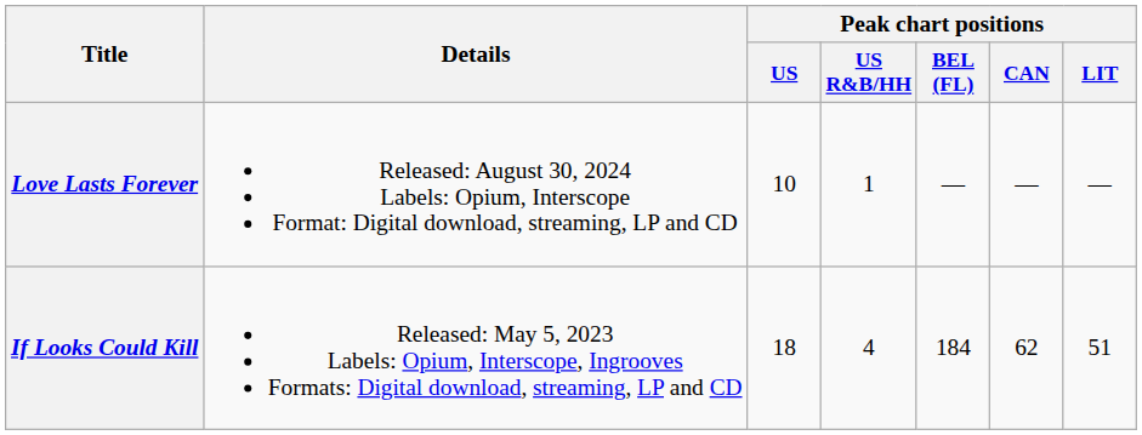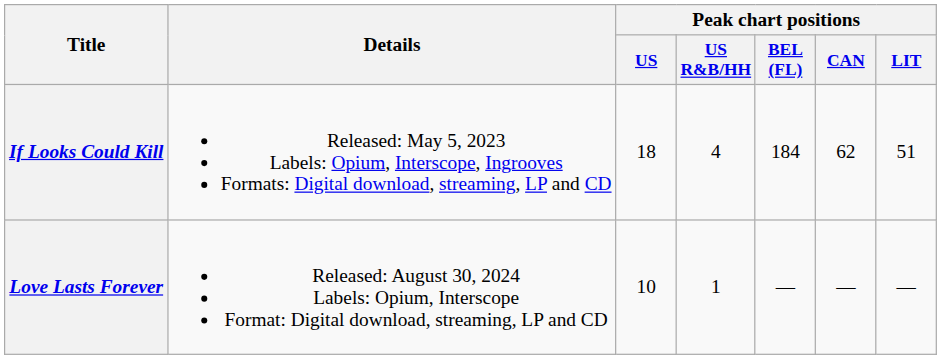 <table class="wikitable plainrowheaders" style="text-align:center;">
 <tr>
 <th scope="col" rowspan="2">Title</th>
 <th scope="col" rowspan="2">Details</th>
 <th scope="col" colspan="5">Peak chart positions</th>
 </tr>
 <tr>
 <th scope="col" style="width:3em;font-size:90%;"><a href='#'>US</a><br></th>
 <th scope="col" style="width:3em;font-size:90%;"><a href='#'>US<br>R&B/HH</a><br></th>
 <th scope="col" style="width:3em;font-size:90%;"><a href='#'>BEL<br>(FL)</a><br></th>
 <th scope="col" style="width:3em;font-size:90%;"><a href='#'>CAN</a><br></th>
 <th scope="col" style="width:3em;font-size:90%;"><a href='#'>LIT</a><br></th>
 </tr>
 <tr>
+<th scope="row"><em><a href='#'>If Looks Could Kill</a></em></th>
+<td><br><ul><li>Released: May 5, 2023</li><li>Labels: <a href='#'>Opium</a>, <a href='#'>Interscope</a>, <a href='#'>Ingrooves</a></li><li>Formats: <a href='#'>Digital download</a>, <a href='#'>streaming</a>, <a href='#'>LP</a> and <a href='#'>CD</a></li></ul></td>
+<td>18</td>
+<td>4</td>
+<td>184</td>
+<td>62</td>
+<td>51</td>
+</tr>
+<tr>
 <th scope="row"><em><a href='#'>Love Lasts Forever</a></em></th>
 <td><br><ul><li>Released: August 30, 2024</li><li>Labels: Opium, Interscope</li><li>Format: Digital download, streaming, LP and CD</li></ul></td>
 <td>10</td>
 <td>1</td>
 <td>—</td>
 <td>—</td>
 <td>—</td>
 </tr>
-<tr>
-<th scope="row"><em><a href='#'>If Looks Could Kill</a></em></th>
-<td><br><ul><li>Released: May 5, 2023</li><li>Labels: <a href='#'>Opium</a>, <a href='#'>Interscope</a>, <a href='#'>Ingrooves</a></li><li>Formats: <a href='#'>Digital download</a>, <a href='#'>streaming</a>, <a href='#'>LP</a> and <a href='#'>CD</a></li></ul></td>
-<td>18</td>
-<td>4</td>
-<td>184</td>
-<td>62</td>
-<td>51</td>
-</tr>
 </table>
